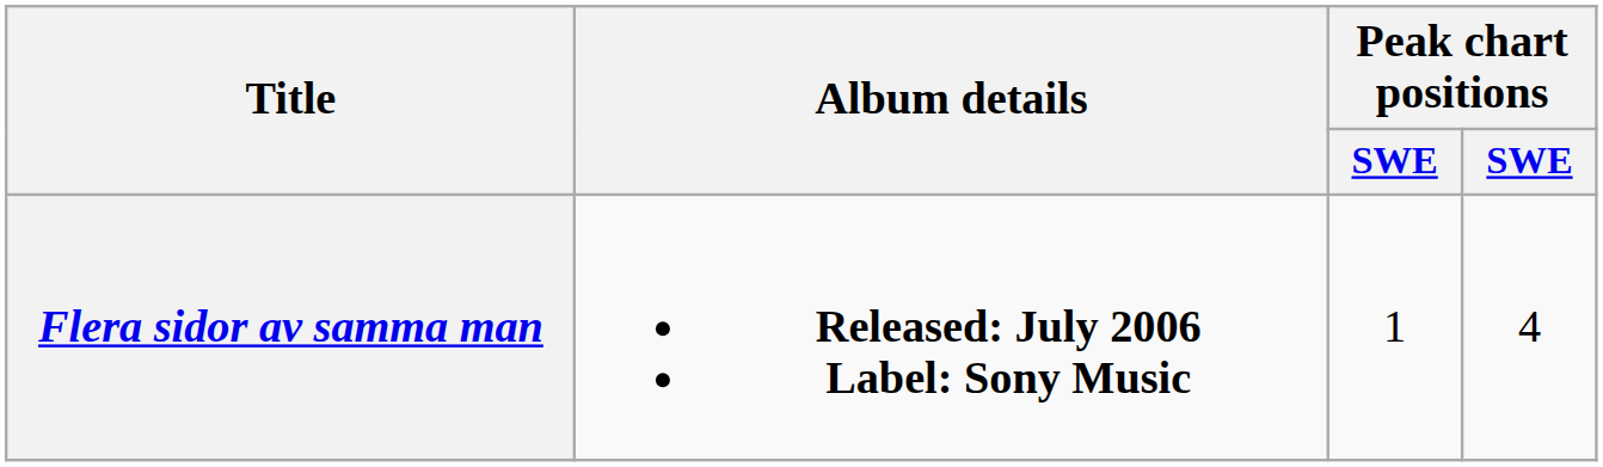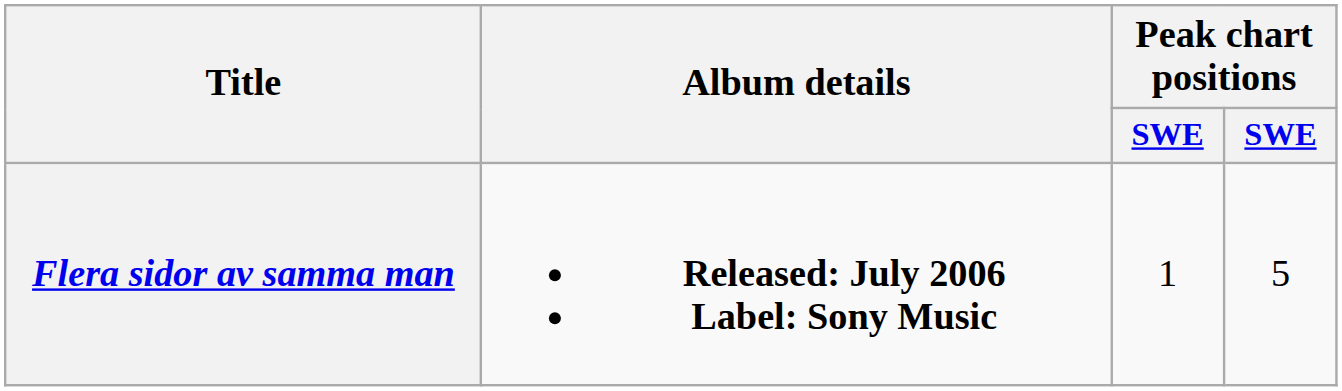 <table class="wikitable plainrowheaders" style="text-align:center;" border="1">
 <tr>
 <th scope="col" rowspan="2" style="width:12em;">Title</th>
 <th scope="col" rowspan="2" style="width:16em;">Album details</th>
 <th scope="col" colspan="2">Peak chart<br>positions</th>
 </tr>
 <tr>
 <th scope="col" style="width:3em; font-size:85%"><a href='#'>SWE</a><br></th>
 <th scope="col" style="width:3em; font-size:85%"><a href='#'>SWE</a><br></th>
 </tr>
 <tr>
 <th scope="row"><em><a href='#'>Flera sidor av samma man</a></em></th>
 <td><strong><br><ul><li>Released: July 2006</li><li>Label: Sony Music</li></ul></strong></td>
 <td>1</td>
-<td>4</td>
+<td>5</td>
 </tr>
 </table>
